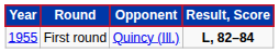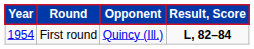 <table class="wikitable">
 <tr>
 <th style="background:#0038A8; border: 2px solid #CE1126;;color:#FFFFFF;">Year</th>
 <th style="background:#0038A8; border: 2px solid #CE1126;;color:#FFFFFF;">Round</th>
 <th style="background:#0038A8; border: 2px solid #CE1126;;color:#FFFFFF;">Opponent</th>
 <th style="background:#0038A8; border: 2px solid #CE1126;;color:#FFFFFF;">Result, Score</th>
 </tr>
 <tr align="center">
-<td><a href='#'>1955</a></td>
+<td><a href='#'>1954</a></td>
 <td>First round</td>
 <td><a href='#'>Quincy (Ill.)</a></td>
 <td><strong>L, 82–84</strong></td>
 </tr>
 </table>
